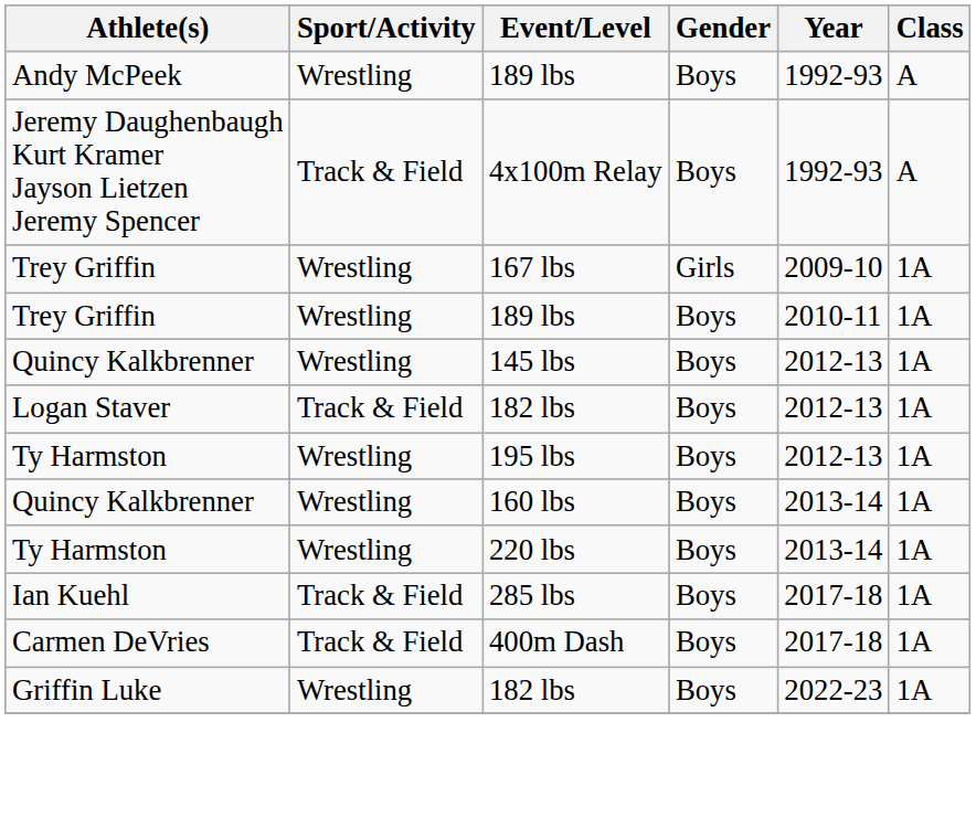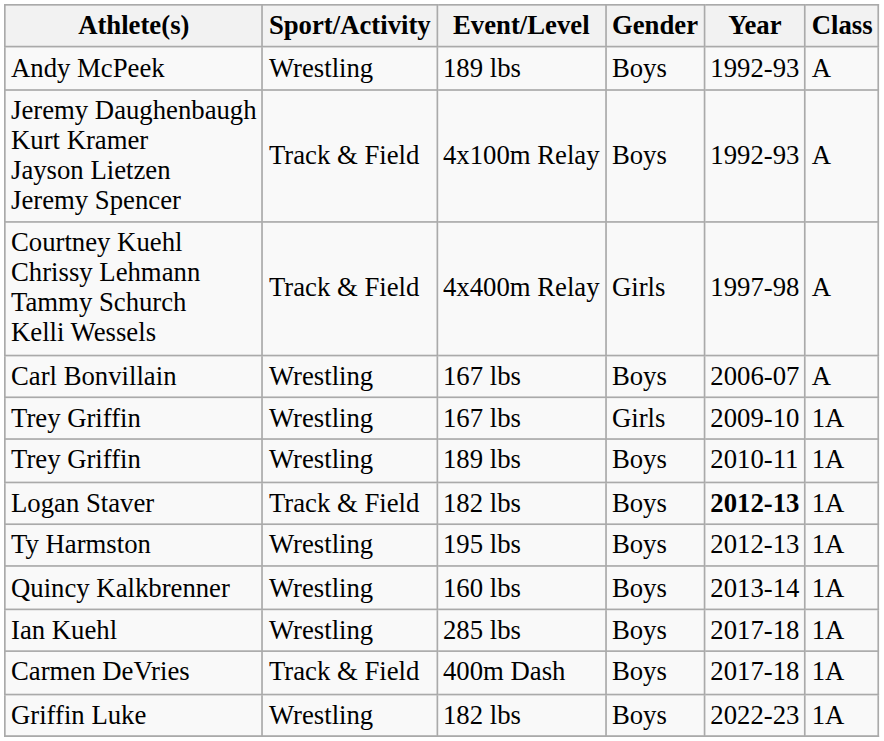 <table class="wikitable sortable" style="font-size:100%;">
 <tr>
 <th><strong>Athlete(s)</strong></th>
 <th><strong>Sport/Activity</strong></th>
 <th><strong>Event/Level</strong></th>
 <th><strong>Gender</strong></th>
 <th><strong>Year</strong></th>
 <th><strong>Class</strong></th>
 </tr>
 <tr>
 <td>Andy McPeek</td>
 <td>Wrestling</td>
 <td>189 lbs</td>
 <td>Boys</td>
 <td>1992-93</td>
 <td>A</td>
 </tr>
 <tr>
 <td>Jeremy Daughenbaugh<br>Kurt Kramer<br>Jayson Lietzen<br>Jeremy Spencer</td>
 <td>Track & Field</td>
 <td>4x100m Relay</td>
 <td>Boys</td>
 <td>1992-93</td>
 <td>A</td>
 </tr>
 <tr>
+<td>Courtney Kuehl<br>Chrissy Lehmann<br>Tammy Schurch<br>Kelli Wessels</td>
+<td>Track & Field</td>
+<td>4x400m Relay</td>
+<td>Girls</td>
+<td>1997-98</td>
+<td>A</td>
+</tr>
+<tr>
+<td>Carl Bonvillain</td>
+<td>Wrestling</td>
+<td>167 lbs</td>
+<td>Boys</td>
+<td>2006-07</td>
+<td>A</td>
+</tr>
+<tr>
 <td>Trey Griffin</td>
 <td>Wrestling</td>
 <td>167 lbs</td>
 <td>Girls</td>
 <td>2009-10</td>
 <td>1A</td>
 </tr>
 <tr>
 <td>Trey Griffin</td>
 <td>Wrestling</td>
 <td>189 lbs</td>
 <td>Boys</td>
 <td>2010-11</td>
 <td>1A</td>
 </tr>
 <tr>
-<td>Quincy Kalkbrenner</td>
-<td>Wrestling</td>
-<td>145 lbs</td>
-<td>Boys</td>
-<td>2012-13</td>
-<td>1A</td>
-</tr>
-<tr>
 <td>Logan Staver</td>
 <td>Track & Field</td>
 <td>182 lbs</td>
 <td>Boys</td>
-<td>2012-13</td>
+<td><strong>2012-13</strong></td>
 <td>1A</td>
 </tr>
 <tr>
 <td>Ty Harmston</td>
 <td>Wrestling</td>
 <td>195 lbs</td>
 <td>Boys</td>
 <td>2012-13</td>
 <td>1A</td>
 </tr>
 <tr>
 <td>Quincy Kalkbrenner</td>
 <td>Wrestling</td>
 <td>160 lbs</td>
 <td>Boys</td>
 <td>2013-14</td>
 <td>1A</td>
 </tr>
 <tr>
-<td>Ty Harmston</td>
+<td>Ian Kuehl</td>
 <td>Wrestling</td>
-<td>220 lbs</td>
-<td>Boys</td>
-<td>2013-14</td>
-<td>1A</td>
-</tr>
-<tr>
-<td>Ian Kuehl</td>
-<td>Track & Field</td>
 <td>285 lbs</td>
 <td>Boys</td>
 <td>2017-18</td>
 <td>1A</td>
 </tr>
 <tr>
 <td>Carmen DeVries</td>
 <td>Track & Field</td>
 <td>400m Dash</td>
 <td>Boys</td>
 <td>2017-18</td>
 <td>1A</td>
 </tr>
 <tr>
 <td>Griffin Luke</td>
 <td>Wrestling</td>
 <td>182 lbs</td>
 <td>Boys</td>
 <td>2022-23</td>
 <td>1A</td>
 </tr>
 <tr>
 </tr>
 </table>
